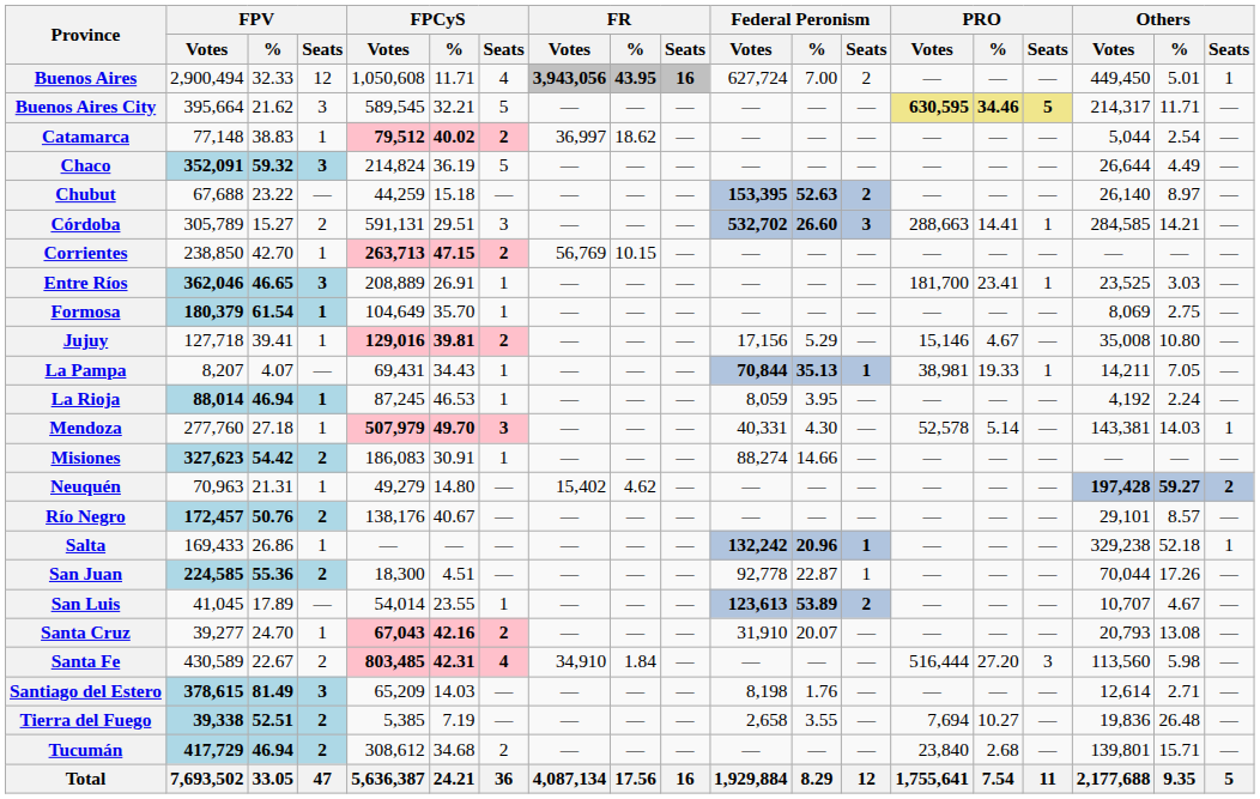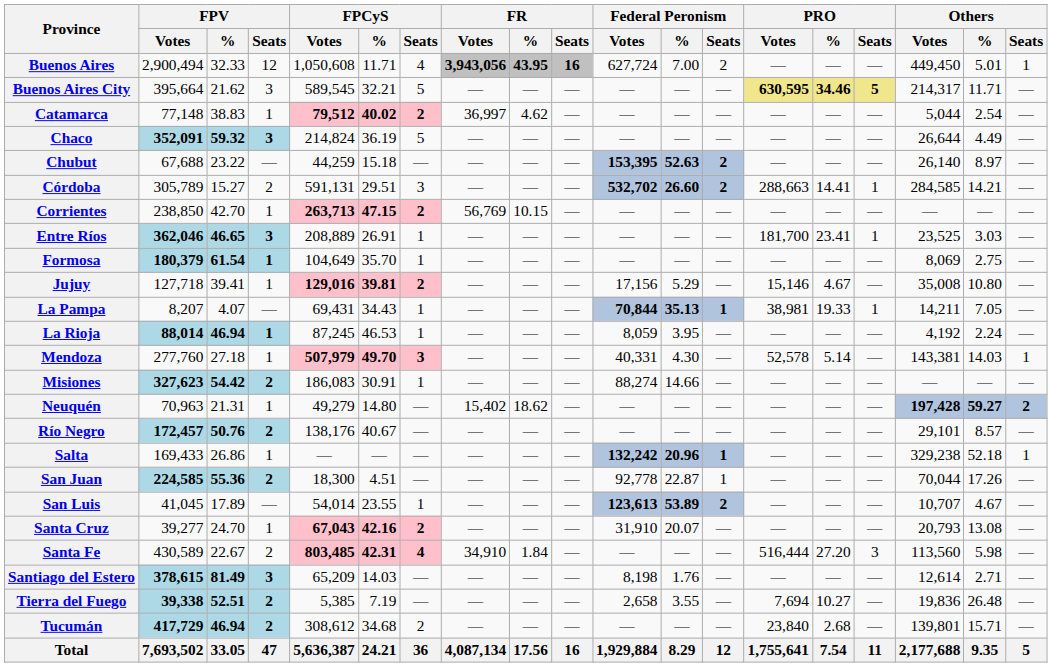 <table class="wikitable sortable plainrowheaders" style="text-align:right;">
 <tr>
 <th rowspan=2>Province</th>
 <th colspan=3>FPV</th>
 <th colspan=3>FPCyS</th>
 <th colspan=3>FR</th>
 <th colspan=3>Federal Peronism</th>
 <th colspan=3>PRO</th>
 <th colspan=3>Others</th>
 </tr>
 <tr>
 <th>Votes</th>
 <th>%</th>
 <th>Seats</th>
 <th>Votes</th>
 <th>%</th>
 <th>Seats</th>
 <th>Votes</th>
 <th>%</th>
 <th>Seats</th>
 <th>Votes</th>
 <th>%</th>
 <th>Seats</th>
 <th>Votes</th>
 <th>%</th>
 <th>Seats</th>
 <th>Votes</th>
 <th>%</th>
 <th>Seats</th>
 </tr>
 <tr>
 <th scope=row><a href='#'>Buenos Aires</a></th>
 <td>2,900,494</td>
 <td>32.33</td>
 <td align=center>12</td>
 <td>1,050,608</td>
 <td>11.71</td>
 <td align=center>4</td>
 <td bgcolor=Silver><strong>3,943,056</strong></td>
 <td bgcolor=Silver><strong>43.95</strong></td>
 <td bgcolor=Silver align=center><strong>16</strong></td>
 <td>627,724</td>
 <td>7.00</td>
 <td align=center>2</td>
 <td align=center>—</td>
 <td align=center>—</td>
 <td align=center>—</td>
 <td>449,450</td>
 <td>5.01</td>
 <td align=center>1</td>
 </tr>
 <tr>
 <th scope=row><a href='#'>Buenos Aires City</a></th>
 <td>395,664</td>
 <td>21.62</td>
 <td align=center>3</td>
 <td>589,545</td>
 <td>32.21</td>
 <td align=center>5</td>
 <td align=center>—</td>
 <td align=center>—</td>
 <td align=center>—</td>
 <td align=center>—</td>
 <td align=center>—</td>
 <td align=center>—</td>
 <td bgcolor=khaki><strong>630,595</strong></td>
 <td bgcolor=khaki><strong>34.46</strong></td>
 <td bgcolor=khaki align=center><strong>5</strong></td>
 <td>214,317</td>
 <td>11.71</td>
 <td align=center>—</td>
 </tr>
 <tr>
 <th scope=row><a href='#'>Catamarca</a></th>
 <td>77,148</td>
 <td>38.83</td>
 <td align=center>1</td>
 <td bgcolor=pink><strong>79,512</strong></td>
 <td bgcolor=pink><strong>40.02</strong></td>
 <td bgcolor=pink align=center><strong>2</strong></td>
 <td>36,997</td>
-<td>18.62</td>
+<td>4.62</td>
 <td align=center>—</td>
 <td align=center>—</td>
 <td align=center>—</td>
 <td align=center>—</td>
 <td align=center>—</td>
 <td align=center>—</td>
 <td align=center>—</td>
 <td>5,044</td>
 <td>2.54</td>
 <td align=center>—</td>
 </tr>
 <tr>
 <th scope=row><a href='#'>Chaco</a></th>
 <td bgcolor=lightblue><strong>352,091</strong></td>
 <td bgcolor=lightblue><strong>59.32</strong></td>
 <td bgcolor=lightblue align=center><strong>3</strong></td>
 <td>214,824</td>
 <td>36.19</td>
 <td align=center>5</td>
 <td align=center>—</td>
 <td align=center>—</td>
 <td align=center>—</td>
 <td align=center>—</td>
 <td align=center>—</td>
 <td align=center>—</td>
 <td align=center>—</td>
 <td align=center>—</td>
 <td align=center>—</td>
 <td>26,644</td>
 <td>4.49</td>
 <td align=center>—</td>
 </tr>
 <tr>
 <th scope=row><a href='#'>Chubut</a></th>
 <td>67,688</td>
 <td>23.22</td>
 <td align=center>—</td>
 <td>44,259</td>
 <td>15.18</td>
 <td align=center>—</td>
 <td align=center>—</td>
 <td align=center>—</td>
 <td align=center>—</td>
 <td bgcolor=LightSteelBlue><strong>153,395</strong></td>
 <td bgcolor=LightSteelBlue><strong>52.63</strong></td>
 <td bgcolor=LightSteelBlue align=center><strong>2</strong></td>
 <td align=center>—</td>
 <td align=center>—</td>
 <td align=center>—</td>
 <td>26,140</td>
 <td>8.97</td>
 <td align=center>—</td>
 </tr>
 <tr>
 <th scope=row><a href='#'>Córdoba</a></th>
 <td>305,789</td>
 <td>15.27</td>
 <td align=center>2</td>
 <td>591,131</td>
 <td>29.51</td>
 <td align=center>3</td>
 <td align=center>—</td>
 <td align=center>—</td>
 <td align=center>—</td>
 <td bgcolor=LightSteelBlue><strong>532,702</strong></td>
 <td bgcolor=LightSteelBlue><strong>26.60</strong></td>
-<td bgcolor=LightSteelBlue align=center><strong>3</strong></td>
+<td bgcolor=LightSteelBlue align=center><strong>2</strong></td>
 <td>288,663</td>
 <td>14.41</td>
 <td align=center>1</td>
 <td>284,585</td>
 <td>14.21</td>
 <td align=center>—</td>
 </tr>
 <tr>
 <th scope=row><a href='#'>Corrientes</a></th>
 <td>238,850</td>
 <td>42.70</td>
 <td align=center>1</td>
 <td bgcolor=pink><strong>263,713</strong></td>
 <td bgcolor=pink><strong>47.15</strong></td>
 <td bgcolor=pink align=center><strong>2</strong></td>
 <td>56,769</td>
 <td>10.15</td>
 <td align=center>—</td>
 <td align=center>—</td>
 <td align=center>—</td>
 <td align=center>—</td>
 <td align=center>—</td>
 <td align=center>—</td>
 <td align=center>—</td>
 <td align=center>—</td>
 <td align=center>—</td>
 <td align=center>—</td>
 </tr>
 <tr>
 <th scope=row><a href='#'>Entre Ríos</a></th>
 <td bgcolor=lightblue><strong>362,046</strong></td>
 <td bgcolor=lightblue><strong>46.65</strong></td>
 <td bgcolor=lightblue align=center><strong>3</strong></td>
 <td>208,889</td>
 <td>26.91</td>
 <td align=center>1</td>
 <td align=center>—</td>
 <td align=center>—</td>
 <td align=center>—</td>
 <td align=center>—</td>
 <td align=center>—</td>
 <td align=center>—</td>
 <td>181,700</td>
 <td>23.41</td>
 <td align=center>1</td>
 <td>23,525</td>
 <td>3.03</td>
 <td align=center>—</td>
 </tr>
 <tr>
 <th scope=row><a href='#'>Formosa</a></th>
 <td bgcolor=lightblue><strong>180,379</strong></td>
 <td bgcolor=lightblue><strong>61.54</strong></td>
 <td bgcolor=lightblue align=center><strong>1</strong></td>
 <td>104,649</td>
 <td>35.70</td>
 <td align=center>1</td>
 <td align=center>—</td>
 <td align=center>—</td>
 <td align=center>—</td>
 <td align=center>—</td>
 <td align=center>—</td>
 <td align=center>—</td>
 <td align=center>—</td>
 <td align=center>—</td>
 <td align=center>—</td>
 <td>8,069</td>
 <td>2.75</td>
 <td align=center>—</td>
 </tr>
 <tr>
 <th scope=row><a href='#'>Jujuy</a></th>
 <td>127,718</td>
 <td>39.41</td>
 <td align=center>1</td>
 <td bgcolor=pink><strong>129,016</strong></td>
 <td bgcolor=pink><strong>39.81</strong></td>
 <td bgcolor=pink align=center><strong>2</strong></td>
 <td align=center>—</td>
 <td align=center>—</td>
 <td align=center>—</td>
 <td>17,156</td>
 <td>5.29</td>
 <td align=center>—</td>
 <td>15,146</td>
 <td>4.67</td>
 <td align=center>—</td>
 <td>35,008</td>
 <td>10.80</td>
 <td align=center>—</td>
 </tr>
 <tr>
 <th scope=row><a href='#'>La Pampa</a></th>
 <td>8,207</td>
 <td>4.07</td>
 <td align=center>—</td>
 <td>69,431</td>
 <td>34.43</td>
 <td align=center>1</td>
 <td align=center>—</td>
 <td align=center>—</td>
 <td align=center>—</td>
 <td bgcolor=LightSteelBlue><strong>70,844</strong></td>
 <td bgcolor=LightSteelBlue><strong>35.13</strong></td>
 <td bgcolor=LightSteelBlue align=center><strong>1</strong></td>
 <td>38,981</td>
 <td>19.33</td>
 <td align=center>1</td>
 <td>14,211</td>
 <td>7.05</td>
 <td align=center>—</td>
 </tr>
 <tr>
 <th scope=row><a href='#'>La Rioja</a></th>
 <td bgcolor=lightblue><strong>88,014</strong></td>
 <td bgcolor=lightblue><strong>46.94</strong></td>
 <td bgcolor=lightblue align=center><strong>1</strong></td>
 <td>87,245</td>
 <td>46.53</td>
 <td align=center>1</td>
 <td align=center>—</td>
 <td align=center>—</td>
 <td align=center>—</td>
 <td>8,059</td>
 <td>3.95</td>
 <td align=center>—</td>
 <td align=center>—</td>
 <td align=center>—</td>
 <td align=center>—</td>
 <td>4,192</td>
 <td>2.24</td>
 <td align=center>—</td>
 </tr>
 <tr>
 <th scope=row><a href='#'>Mendoza</a></th>
 <td>277,760</td>
 <td>27.18</td>
 <td align=center>1</td>
 <td bgcolor=pink><strong>507,979</strong></td>
 <td bgcolor=pink><strong>49.70</strong></td>
 <td bgcolor=pink align=center><strong>3</strong></td>
 <td align=center>—</td>
 <td align=center>—</td>
 <td align=center>—</td>
 <td>40,331</td>
 <td>4.30</td>
 <td align=center>—</td>
 <td>52,578</td>
 <td>5.14</td>
 <td align=center>—</td>
 <td>143,381</td>
 <td>14.03</td>
 <td align=center>1</td>
 </tr>
 <tr>
 <th scope=row><a href='#'>Misiones</a></th>
 <td bgcolor=lightblue><strong>327,623</strong></td>
 <td bgcolor=lightblue><strong>54.42</strong></td>
 <td bgcolor=lightblue align=center><strong>2</strong></td>
 <td>186,083</td>
 <td>30.91</td>
 <td align=center>1</td>
 <td align=center>—</td>
 <td align=center>—</td>
 <td align=center>—</td>
 <td>88,274</td>
 <td>14.66</td>
 <td align=center>—</td>
 <td align=center>—</td>
 <td align=center>—</td>
 <td align=center>—</td>
 <td align=center>—</td>
 <td align=center>—</td>
 <td align=center>—</td>
 </tr>
 <tr>
 <th scope=row><a href='#'>Neuquén</a></th>
 <td>70,963</td>
 <td>21.31</td>
 <td align=center>1</td>
 <td>49,279</td>
 <td>14.80</td>
 <td align=center>—</td>
 <td>15,402</td>
-<td>4.62</td>
+<td>18.62</td>
 <td align=center>—</td>
 <td align=center>—</td>
 <td align=center>—</td>
 <td align=center>—</td>
 <td align=center>—</td>
 <td align=center>—</td>
 <td align=center>—</td>
 <td bgcolor=LightSteelBlue><strong>197,428</strong></td>
 <td bgcolor=LightSteelBlue><strong>59.27</strong></td>
 <td bgcolor=LightSteelBlue align=center><strong>2</strong></td>
 </tr>
 <tr>
 <th scope=row><a href='#'>Río Negro</a></th>
 <td bgcolor=lightblue><strong>172,457</strong></td>
 <td bgcolor=lightblue><strong>50.76</strong></td>
 <td bgcolor=lightblue align=center><strong>2</strong></td>
 <td>138,176</td>
 <td>40.67</td>
 <td align=center>—</td>
 <td align=center>—</td>
 <td align=center>—</td>
 <td align=center>—</td>
 <td align=center>—</td>
 <td align=center>—</td>
 <td align=center>—</td>
 <td align=center>—</td>
 <td align=center>—</td>
 <td align=center>—</td>
 <td>29,101</td>
 <td>8.57</td>
 <td align=center>—</td>
 </tr>
 <tr>
 <th scope=row><a href='#'>Salta</a></th>
 <td>169,433</td>
 <td>26.86</td>
 <td align=center>1</td>
 <td align=center>—</td>
 <td align=center>—</td>
 <td align=center>—</td>
 <td align=center>—</td>
 <td align=center>—</td>
 <td align=center>—</td>
 <td bgcolor=LightSteelBlue><strong>132,242</strong></td>
 <td bgcolor=LightSteelBlue><strong>20.96</strong></td>
 <td bgcolor=LightSteelBlue align=center><strong>1</strong></td>
 <td align=center>—</td>
 <td align=center>—</td>
 <td align=center>—</td>
 <td>329,238</td>
 <td>52.18</td>
 <td align=center>1</td>
 </tr>
 <tr>
 <th scope=row><a href='#'>San Juan</a></th>
 <td bgcolor=lightblue><strong>224,585</strong></td>
 <td bgcolor=lightblue><strong>55.36</strong></td>
 <td bgcolor=lightblue align=center><strong>2</strong></td>
 <td>18,300</td>
 <td>4.51</td>
 <td align=center>—</td>
 <td align=center>—</td>
 <td align=center>—</td>
 <td align=center>—</td>
 <td>92,778</td>
 <td>22.87</td>
 <td align=center>1</td>
 <td align=center>—</td>
 <td align=center>—</td>
 <td align=center>—</td>
 <td>70,044</td>
 <td>17.26</td>
 <td align=center>—</td>
 </tr>
 <tr>
 <th scope=row><a href='#'>San Luis</a></th>
 <td>41,045</td>
 <td>17.89</td>
 <td align=center>—</td>
 <td>54,014</td>
 <td>23.55</td>
 <td align=center>1</td>
 <td align=center>—</td>
 <td align=center>—</td>
 <td align=center>—</td>
 <td bgcolor=LightSteelBlue><strong>123,613</strong></td>
 <td bgcolor=LightSteelBlue><strong>53.89</strong></td>
 <td bgcolor=LightSteelBlue align=center><strong>2</strong></td>
 <td align=center>—</td>
 <td align=center>—</td>
 <td align=center>—</td>
 <td>10,707</td>
 <td>4.67</td>
 <td align=center>—</td>
 </tr>
 <tr>
 <th scope=row><a href='#'>Santa Cruz</a></th>
 <td>39,277</td>
 <td>24.70</td>
 <td align=center>1</td>
 <td bgcolor=pink><strong>67,043</strong></td>
 <td bgcolor=pink><strong>42.16</strong></td>
 <td bgcolor=pink align=center><strong>2</strong></td>
 <td align=center>—</td>
 <td align=center>—</td>
 <td align=center>—</td>
 <td>31,910</td>
 <td>20.07</td>
 <td align=center>—</td>
 <td align=center>—</td>
 <td align=center>—</td>
 <td align=center>—</td>
 <td>20,793</td>
 <td>13.08</td>
 <td align=center>—</td>
 </tr>
 <tr>
 <th scope=row><a href='#'>Santa Fe</a></th>
 <td>430,589</td>
 <td>22.67</td>
 <td align=center>2</td>
 <td bgcolor=pink><strong>803,485</strong></td>
 <td bgcolor=pink><strong>42.31</strong></td>
 <td bgcolor=pink align=center><strong>4</strong></td>
 <td>34,910</td>
 <td>1.84</td>
 <td align=center>—</td>
 <td align=center>—</td>
 <td align=center>—</td>
 <td align=center>—</td>
 <td>516,444</td>
 <td>27.20</td>
 <td align=center>3</td>
 <td>113,560</td>
 <td>5.98</td>
 <td align=center>—</td>
 </tr>
 <tr>
 <th scope=row><a href='#'>Santiago del Estero</a></th>
 <td bgcolor=lightblue><strong>378,615</strong></td>
 <td bgcolor=lightblue><strong>81.49</strong></td>
 <td bgcolor=lightblue align=center><strong>3</strong></td>
 <td>65,209</td>
 <td>14.03</td>
 <td align=center>—</td>
 <td align=center>—</td>
 <td align=center>—</td>
 <td align=center>—</td>
 <td>8,198</td>
 <td>1.76</td>
 <td align=center>—</td>
 <td align=center>—</td>
 <td align=center>—</td>
 <td align=center>—</td>
 <td>12,614</td>
 <td>2.71</td>
 <td align=center>—</td>
 </tr>
 <tr>
 <th scope=row><a href='#'>Tierra del Fuego</a></th>
 <td bgcolor=lightblue><strong>39,338</strong></td>
 <td bgcolor=lightblue><strong>52.51</strong></td>
 <td bgcolor=lightblue align=center><strong>2</strong></td>
 <td>5,385</td>
 <td>7.19</td>
 <td align=center>—</td>
 <td align=center>—</td>
 <td align=center>—</td>
 <td align=center>—</td>
 <td>2,658</td>
 <td>3.55</td>
 <td align=center>—</td>
 <td>7,694</td>
 <td>10.27</td>
 <td align=center>—</td>
 <td>19,836</td>
 <td>26.48</td>
 <td align=center>—</td>
 </tr>
 <tr>
 <th scope=row><a href='#'>Tucumán</a></th>
 <td bgcolor=lightblue><strong>417,729</strong></td>
 <td bgcolor=lightblue><strong>46.94</strong></td>
 <td bgcolor=lightblue align=center><strong>2</strong></td>
 <td>308,612</td>
 <td>34.68</td>
 <td align=center>2</td>
 <td align=center>—</td>
 <td align=center>—</td>
 <td align=center>—</td>
 <td align=center>—</td>
 <td align=center>—</td>
 <td align=center>—</td>
 <td>23,840</td>
 <td>2.68</td>
 <td align=center>—</td>
 <td>139,801</td>
 <td>15.71</td>
 <td align=center>—</td>
 </tr>
 <tr>
 <th>Total</th>
 <th>7,693,502</th>
 <th>33.05</th>
 <th>47</th>
 <th>5,636,387</th>
 <th>24.21</th>
 <th>36</th>
 <th>4,087,134</th>
 <th>17.56</th>
 <th>16</th>
 <th>1,929,884</th>
 <th>8.29</th>
 <th>12</th>
 <th>1,755,641</th>
 <th>7.54</th>
 <th>11</th>
 <th>2,177,688</th>
 <th>9.35</th>
 <th>5</th>
 </tr>
 </table>
